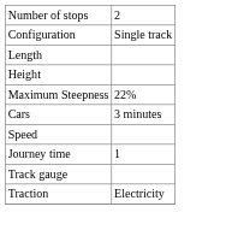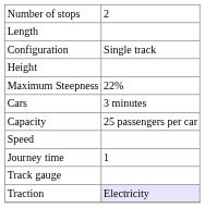 <table border="1" cellspacing="0" cellpadding="3" style="border-collapse:collapse; font-size:95%; margin-right:10px; margin-bottom:5px;">
 <tr>
 <td>Number of stops</td>
 <td>2</td>
 </tr>
 <tr>
+<td>Length</td>
+<td></td>
+</tr>
+<tr>
 <td>Configuration</td>
 <td>Single track</td>
-</tr>
-<tr>
-<td>Length</td>
-<td></td>
 </tr>
 <tr>
 <td>Height</td>
 <td></td>
 </tr>
 <tr>
 <td>Maximum Steepness</td>
 <td>22%</td>
 </tr>
 <tr>
 <td>Cars</td>
 <td>3 minutes</td>
+</tr>
+<tr>
+<td>Capacity</td>
+<td>25 passengers per car</td>
 </tr>
 <tr>
 <td>Speed</td>
 <td></td>
 </tr>
 <tr>
 <td>Journey time</td>
 <td>1</td>
 </tr>
 <tr>
 <td>Track gauge</td>
 <td></td>
 </tr>
 <tr>
 <td>Traction</td>
-<td>Electricity</td>
+<td style="background: lavender;">Electricity</td>
 </tr>
 <tr>
 </tr>
 </table>
